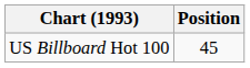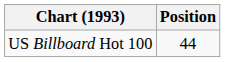 <table class="wikitable sortable">
 <tr>
 <th>Chart (1993)</th>
 <th>Position</th>
 </tr>
 <tr>
 <td>US <em>Billboard</em> Hot 100</td>
-<td align="center">45</td>
+<td align="center">44</td>
 </tr>
 </table>
